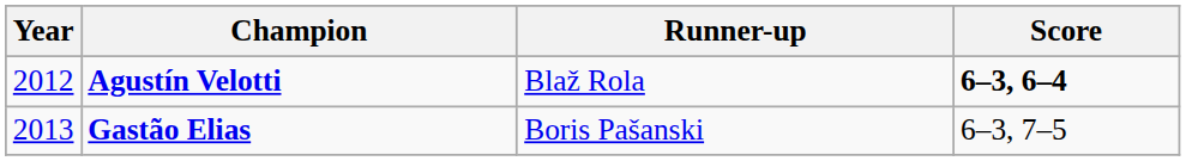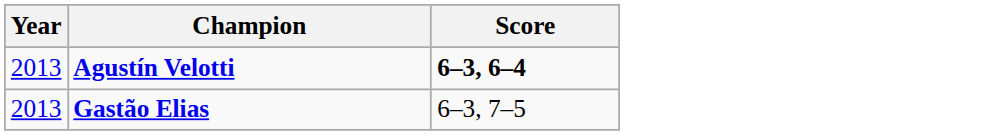 <table class="wikitable" style="font-size:90%">
 <tr>
 <th>Year</th>
 <th width="200">Champion</th>
-<th width="200">Runner-up</th>
 <th width="100">Score</th>
 </tr>
 <tr>
-<td><a href='#'>2012</a></td>
+<td><a href='#'>2013</a></td>
 <td> <strong><a href='#'>Agustín Velotti</a></strong></td>
-<td> <a href='#'>Blaž Rola</a></td>
 <td><strong>6–3, 6–4</strong></td>
 </tr>
 <tr>
 <td><a href='#'>2013</a></td>
 <td> <strong><a href='#'>Gastão Elias</a></strong></td>
-<td> <a href='#'>Boris Pašanski</a></td>
 <td>6–3, 7–5</td>
 </tr>
 </table>
